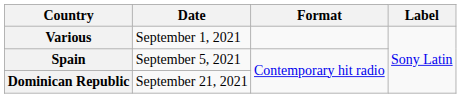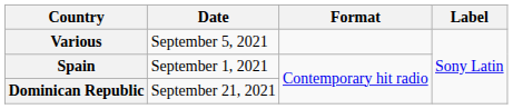 <table class="wikitable plainrowheaders">
 <tr>
 <th>Country</th>
 <th>Date</th>
 <th>Format</th>
 <th>Label</th>
 </tr>
 <tr>
 <th scope="row">Various</th>
-<td>September 1, 2021</td>
+<td>September 5, 2021</td>
 <td></td>
 <td rowspan="3"><a href='#'>Sony Latin</a></td>
 </tr>
 <tr>
 <th scope="row">Spain</th>
-<td>September 5, 2021</td>
+<td>September 1, 2021</td>
 <td rowspan="2"><a href='#'>Contemporary hit radio</a></td>
 </tr>
 <tr>
 <th scope="row">Dominican Republic</th>
 <td>September 21, 2021</td>
 </tr>
 </table>
